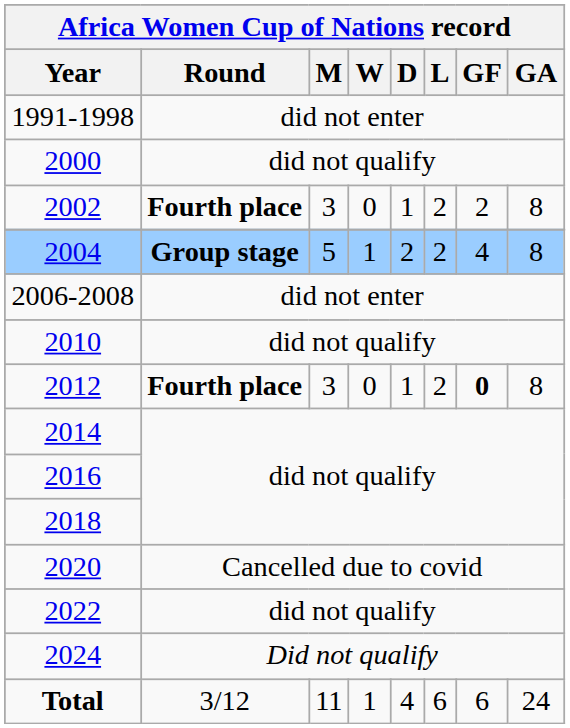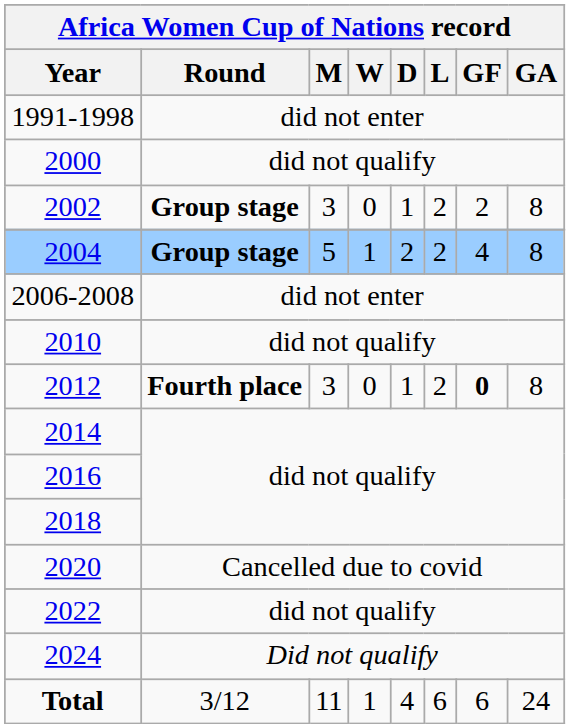 <table class="wikitable" style="text-align: center;">
 <tr>
 <th colspan=8><a href='#'>Africa Women Cup of Nations</a> record</th>
 </tr>
 <tr>
 <th>Year</th>
 <th>Round</th>
 <th>M</th>
 <th>W</th>
 <th>D</th>
 <th>L</th>
 <th>GF</th>
 <th>GA</th>
 </tr>
 <tr>
 <td>1991-1998</td>
 <td colspan=8>did not enter</td>
 </tr>
 <tr>
 <td> <a href='#'>2000</a></td>
 <td colspan=8>did not qualify</td>
 </tr>
 <tr>
 <td> <a href='#'>2002</a></td>
-<td><strong>Fourth place</strong></td>
+<td><strong>Group stage</strong></td>
 <td>3</td>
 <td>0</td>
 <td>1</td>
 <td>2</td>
 <td>2</td>
 <td>8</td>
 </tr>
 <tr>
 </tr>
 <tr bgcolor=#9acdff>
 <td><a href='#'>2004</a></td>
 <td><strong>Group stage</strong></td>
 <td>5</td>
 <td>1</td>
 <td>2</td>
 <td>2</td>
 <td>4</td>
 <td>8</td>
 </tr>
 <tr>
 <td>2006-2008</td>
 <td colspan=8>did not enter</td>
 </tr>
 <tr>
 <td> <a href='#'>2010</a></td>
 <td colspan=8>did not qualify</td>
 </tr>
 <tr>
 <td> <a href='#'>2012</a></td>
 <td><strong>Fourth place</strong></td>
 <td>3</td>
 <td>0</td>
 <td>1</td>
 <td>2</td>
 <td><strong>0</strong></td>
 <td>8</td>
 </tr>
 <tr>
 <td> <a href='#'>2014</a></td>
 <td colspan=8 rowspan=3>did not qualify</td>
 </tr>
 <tr>
 <td> <a href='#'>2016</a></td>
 </tr>
 <tr>
 <td> <a href='#'>2018</a></td>
 </tr>
 <tr>
 <td> <a href='#'>2020</a></td>
 <td colspan=8>Cancelled due to covid</td>
 </tr>
 <tr>
 <td> <a href='#'>2022</a></td>
 <td colspan=8>did not qualify</td>
 </tr>
 <tr>
 <td> <a href='#'>2024</a></td>
 <td colspan=8><em>Did not qualify</em></td>
 </tr>
 <tr>
 <td><strong>Total</strong></td>
 <td>3/12</td>
 <td>11</td>
 <td>1</td>
 <td>4</td>
 <td>6</td>
 <td>6</td>
 <td>24</td>
 </tr>
 </table>
